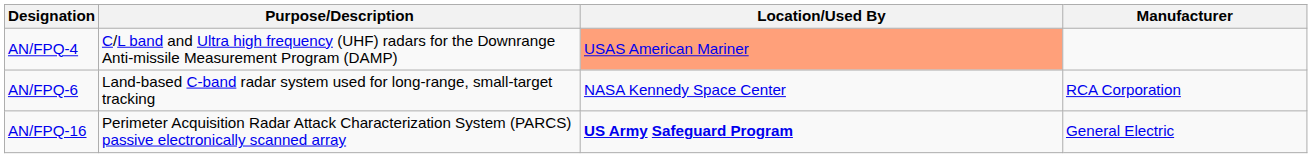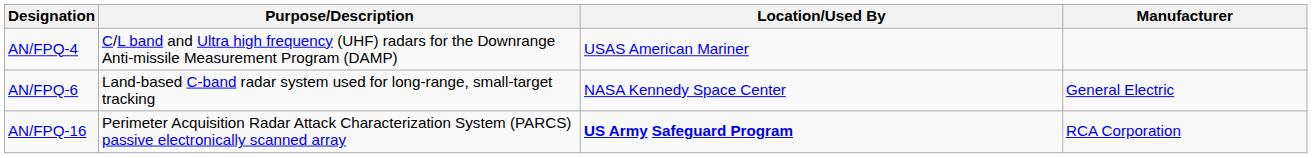 <table class="wikitable sortable">
 <tr>
 <th scope="col">Designation</th>
 <th scope="col" style="width: 500px;">Purpose/Description</th>
 <th scope="col" style="width: 500px;">Location/Used By</th>
 <th scope="col" style="width: 250px;">Manufacturer</th>
 </tr>
 <tr>
 <td><a href='#'>AN/FPQ-4</a></td>
 <td><a href='#'>C</a>/<a href='#'>L band</a> and <a href='#'>Ultra high frequency</a> (UHF) radars for the Downrange Anti-missile Measurement Program (DAMP)</td>
-<td style="background: lightsalmon;"><a href='#'>USAS American Mariner</a></td>
+<td><a href='#'>USAS American Mariner</a></td>
 <td></td>
 </tr>
 <tr>
 <td><a href='#'>AN/FPQ-6</a></td>
 <td>Land-based <a href='#'>C-band</a> radar system used for long-range, small-target tracking</td>
 <td><a href='#'>NASA Kennedy Space Center</a></td>
-<td><a href='#'>RCA Corporation</a></td>
+<td><a href='#'>General Electric</a></td>
 </tr>
 <tr>
 <td><a href='#'>AN/FPQ-16</a></td>
 <td>Perimeter Acquisition Radar Attack Characterization System (PARCS) <a href='#'>passive electronically scanned array</a></td>
 <td><strong><a href='#'>US Army</a> <a href='#'>Safeguard Program</a></strong></td>
-<td><a href='#'>General Electric</a></td>
+<td><a href='#'>RCA Corporation</a></td>
 </tr>
 </table>
